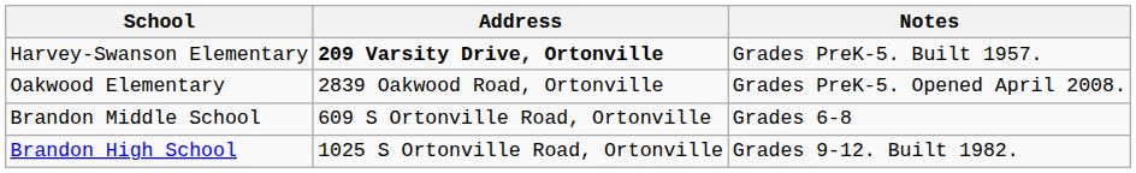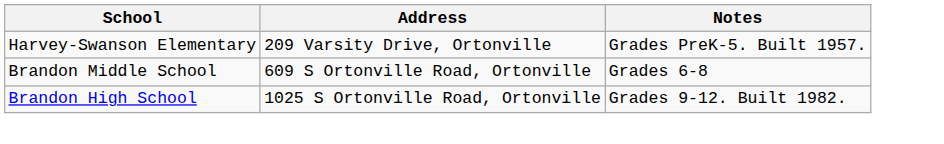 <table class="wikitable">
 <tr>
 <th>School</th>
 <th>Address</th>
 <th>Notes</th>
 </tr>
 <tr>
 <td>Harvey-Swanson Elementary</td>
-<td><strong>209 Varsity Drive, Ortonville</strong></td>
+<td>209 Varsity Drive, Ortonville</td>
 <td>Grades PreK-5. Built 1957.</td>
-</tr>
-<tr>
-<td>Oakwood Elementary</td>
-<td>2839 Oakwood Road, Ortonville</td>
-<td>Grades PreK-5. Opened April 2008.</td>
 </tr>
 <tr>
 <td>Brandon Middle School</td>
 <td>609 S Ortonville Road, Ortonville</td>
 <td>Grades 6-8</td>
 </tr>
 <tr>
 <td><a href='#'>Brandon High School</a></td>
 <td>1025 S Ortonville Road, Ortonville</td>
 <td>Grades 9-12. Built 1982.</td>
 </tr>
 </table>
